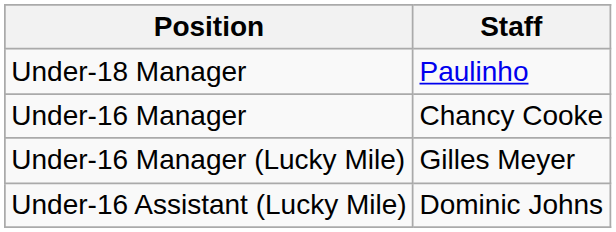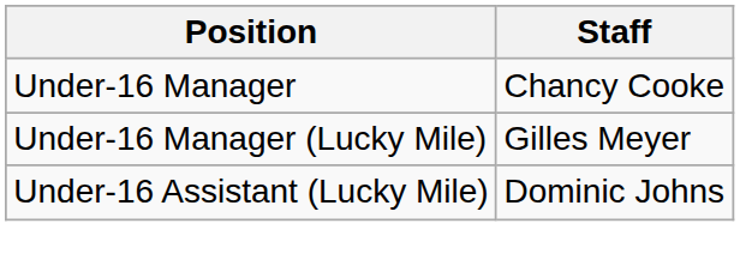 <table class="wikitable">
 <tr>
 <th>Position</th>
 <th>Staff</th>
-</tr>
-<tr>
-<td>Under-18 Manager</td>
-<td> <a href='#'>Paulinho</a></td>
 </tr>
 <tr>
 <td>Under-16 Manager</td>
 <td> Chancy Cooke</td>
 </tr>
 <tr>
 <td>Under-16 Manager (Lucky Mile)</td>
 <td> Gilles Meyer</td>
 </tr>
 <tr>
 <td>Under-16 Assistant (Lucky Mile)</td>
 <td> Dominic Johns</td>
 </tr>
 </table>
